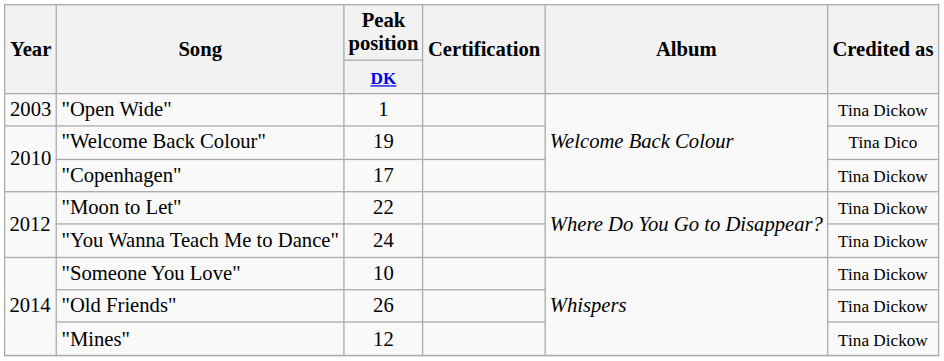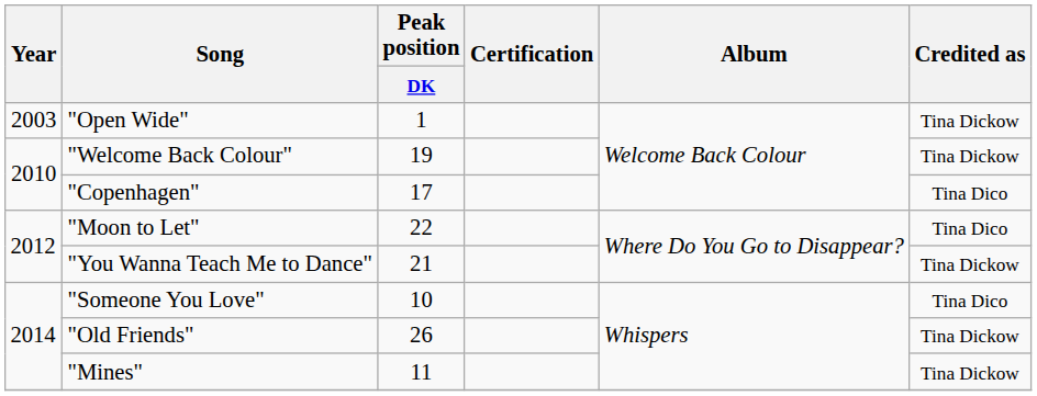 <table class="wikitable">
 <tr>
 <th width="33" rowspan="2" style="text-align:center;">Year</th>
 <th rowspan="2">Song</th>
 <th colspan="1">Peak <br>position</th>
 <th rowspan="2">Certification</th>
 <th rowspan="2">Album</th>
 <th rowspan="2">Credited as</th>
 </tr>
 <tr>
 <th align="center"><a href='#'><small>DK<br></small></a></th>
 </tr>
 <tr>
 <td align="center">2003</td>
 <td>"Open Wide"</td>
 <td align="center">1</td>
 <td align="center"></td>
 <td rowspan="3"><em>Welcome Back Colour</em></td>
 <td style="text-align:center;"><small>Tina Dickow</small></td>
 </tr>
 <tr>
 <td align="center" rowspan=2>2010</td>
 <td>"Welcome Back Colour"</td>
 <td align="center">19</td>
 <td align="center"></td>
-<td style="text-align:center;"><small>Tina Dico</small></td>
+<td style="text-align:center;"><small>Tina Dickow</small></td>
 </tr>
 <tr>
 <td>"Copenhagen"</td>
 <td align="center">17</td>
 <td align="center"></td>
-<td style="text-align:center;"><small>Tina Dickow</small></td>
+<td style="text-align:center;"><small>Tina Dico</small></td>
 </tr>
 <tr>
 <td rowspan=2>2012</td>
 <td>"Moon to Let"</td>
 <td align="center">22</td>
 <td align="center"></td>
 <td rowspan="2"><em>Where Do You Go to Disappear?</em></td>
-<td style="text-align:center;"><small>Tina Dickow</small></td>
+<td style="text-align:center;"><small>Tina Dico</small></td>
 </tr>
 <tr>
 <td>"You Wanna Teach Me to Dance"</td>
-<td align="center">24</td>
+<td align="center">21</td>
 <td align="center"></td>
 <td style="text-align:center;"><small>Tina Dickow</small></td>
 </tr>
 <tr>
 <td rowspan=3>2014</td>
 <td>"Someone You Love"</td>
 <td align="center">10</td>
 <td align="center"></td>
 <td rowspan="3"><em>Whispers</em></td>
-<td style="text-align:center;"><small>Tina Dickow</small></td>
+<td style="text-align:center;"><small>Tina Dico</small></td>
 </tr>
 <tr>
 <td>"Old Friends"</td>
 <td align="center">26</td>
 <td align="center"></td>
 <td style="text-align:center;"><small>Tina Dickow</small></td>
 </tr>
 <tr>
 <td>"Mines"</td>
-<td align="center">12</td>
+<td align="center">11</td>
 <td align="center"></td>
 <td style="text-align:center;"><small>Tina Dickow</small></td>
 </tr>
 <tr>
 </tr>
 </table>
